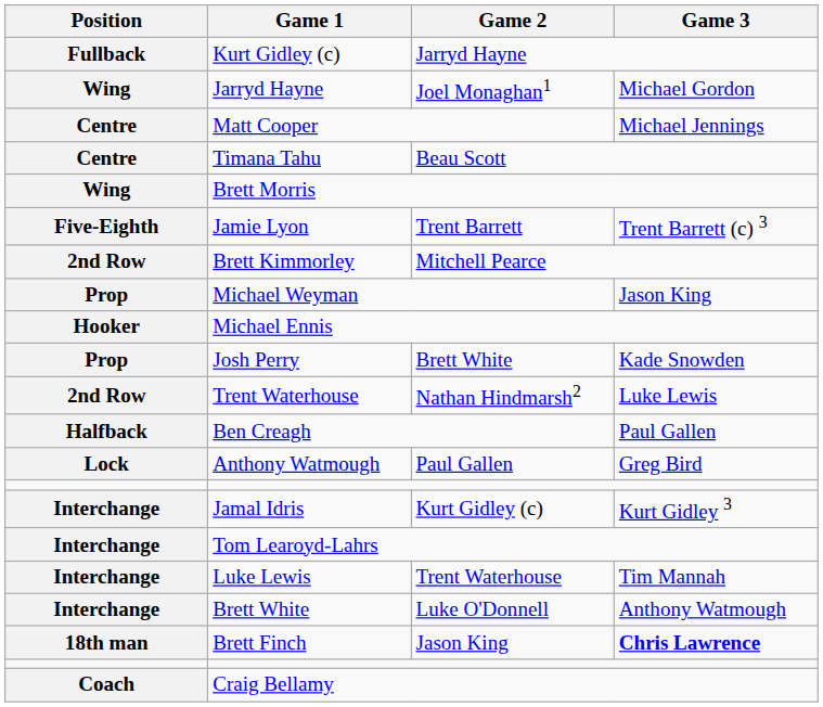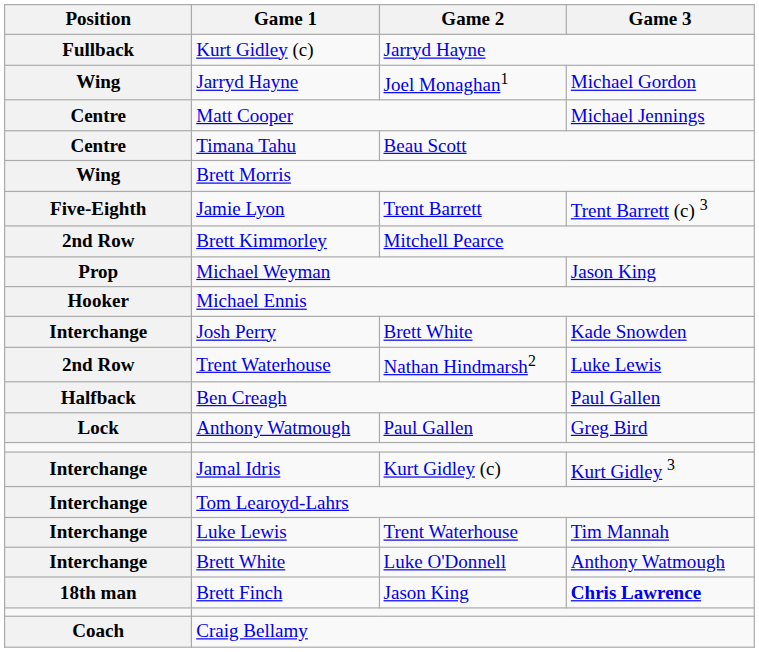 <table class="wikitable">
 <tr>
 <th width="150">Position</th>
 <th width="150">Game 1</th>
 <th width="150">Game 2</th>
 <th width="150">Game 3</th>
 </tr>
 <tr>
 <th>Fullback</th>
 <td colspan="1"> <a href='#'>Kurt Gidley</a> (c)</td>
 <td colspan="2"> <a href='#'>Jarryd Hayne</a></td>
 </tr>
 <tr>
 <th>Wing</th>
 <td colspan="1"> <a href='#'>Jarryd Hayne</a></td>
 <td colspan="1"> <a href='#'>Joel Monaghan</a><sup>1</sup></td>
 <td colspan="1"> <a href='#'>Michael Gordon</a></td>
 </tr>
 <tr>
 <th>Centre</th>
 <td colspan="2"> <a href='#'>Matt Cooper</a></td>
 <td colspan="1"> <a href='#'>Michael Jennings</a></td>
 </tr>
 <tr>
 <th>Centre</th>
 <td colspan="1"> <a href='#'>Timana Tahu</a></td>
 <td colspan="2"> <a href='#'>Beau Scott</a></td>
 </tr>
 <tr>
 <th>Wing</th>
 <td colspan="3"> <a href='#'>Brett Morris</a></td>
 </tr>
 <tr>
 <th>Five-Eighth</th>
 <td colspan="1"> <a href='#'>Jamie Lyon</a></td>
 <td colspan="1"> <a href='#'>Trent Barrett</a></td>
 <td colspan="1"> <a href='#'>Trent Barrett</a> (c) <sup>3</sup></td>
 </tr>
 <tr>
 <th>2nd Row</th>
 <td colspan="1"> <a href='#'>Brett Kimmorley</a></td>
 <td colspan="2"> <a href='#'>Mitchell Pearce</a></td>
 </tr>
 <tr>
 <th>Prop</th>
 <td colspan="2"> <a href='#'>Michael Weyman</a></td>
 <td colspan="1"> <a href='#'>Jason King</a></td>
 </tr>
 <tr>
 <th>Hooker</th>
 <td colspan="3"> <a href='#'>Michael Ennis</a></td>
 </tr>
 <tr>
-<th>Prop</th>
+<th>Interchange</th>
 <td colspan="1"> <a href='#'>Josh Perry</a></td>
 <td colspan="1"> <a href='#'>Brett White</a></td>
 <td colspan="1"> <a href='#'>Kade Snowden</a></td>
 </tr>
 <tr>
 <th>2nd Row</th>
 <td colspan="1"> <a href='#'>Trent Waterhouse</a></td>
 <td colspan="1"> <a href='#'>Nathan Hindmarsh</a><sup>2</sup></td>
 <td colspan="1"> <a href='#'>Luke Lewis</a></td>
 </tr>
 <tr>
 <th>Halfback</th>
 <td colspan="2"> <a href='#'>Ben Creagh</a></td>
 <td colspan="1"> <a href='#'>Paul Gallen</a></td>
 </tr>
 <tr>
 <th>Lock</th>
 <td colspan="1"> <a href='#'>Anthony Watmough</a></td>
 <td colspan="1"> <a href='#'>Paul Gallen</a></td>
 <td colspan="1"> <a href='#'>Greg Bird</a></td>
 </tr>
 <tr>
 <td></td>
 </tr>
 <tr>
 <th>Interchange</th>
 <td colspan="1"> <a href='#'>Jamal Idris</a></td>
 <td colspan="1"> <a href='#'>Kurt Gidley</a> (c)</td>
 <td colspan="1"> <a href='#'>Kurt Gidley</a> <sup>3</sup></td>
 </tr>
 <tr>
 <th>Interchange</th>
 <td colspan="3"> <a href='#'>Tom Learoyd-Lahrs</a></td>
 </tr>
 <tr>
 <th>Interchange</th>
 <td colspan="1"> <a href='#'>Luke Lewis</a></td>
 <td colspan="1"> <a href='#'>Trent Waterhouse</a></td>
 <td colspan="1"> <a href='#'>Tim Mannah</a></td>
 </tr>
 <tr>
 <th>Interchange</th>
 <td colspan="1"> <a href='#'>Brett White</a></td>
 <td colspan="1"> <a href='#'>Luke O'Donnell</a></td>
 <td colspan="1"> <a href='#'>Anthony Watmough</a></td>
 </tr>
 <tr>
 <th>18th man</th>
 <td colspan="1">  <a href='#'>Brett Finch</a></td>
 <td colspan="1"> <a href='#'>Jason King</a></td>
 <td colspan="1"><strong> <a href='#'>Chris Lawrence</a></strong></td>
 </tr>
 <tr>
 <td></td>
 </tr>
 <tr>
 <th>Coach</th>
 <td colspan="3"><a href='#'>Craig Bellamy</a></td>
 </tr>
 </table>
